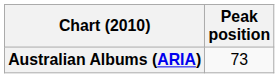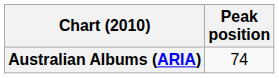 <table class="wikitable plainrowheaders" style="text-align:center">
 <tr>
 <th scope="col">Chart (2010)</th>
 <th scope="col">Peak<br>position</th>
 </tr>
 <tr>
 <th scope="row">Australian Albums (<a href='#'>ARIA</a>)</th>
-<td>73</td>
+<td>74</td>
 </tr>
 </table>
